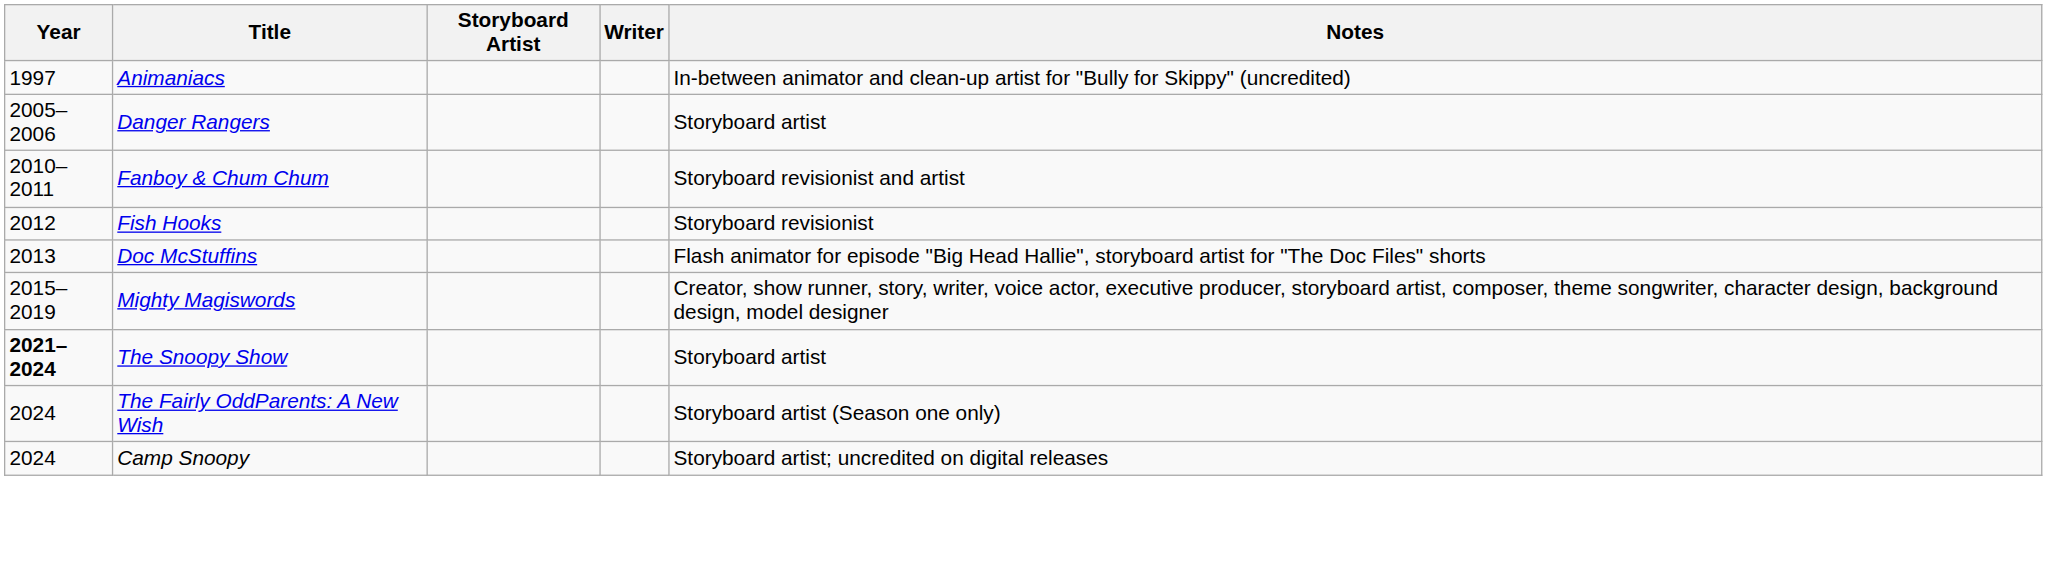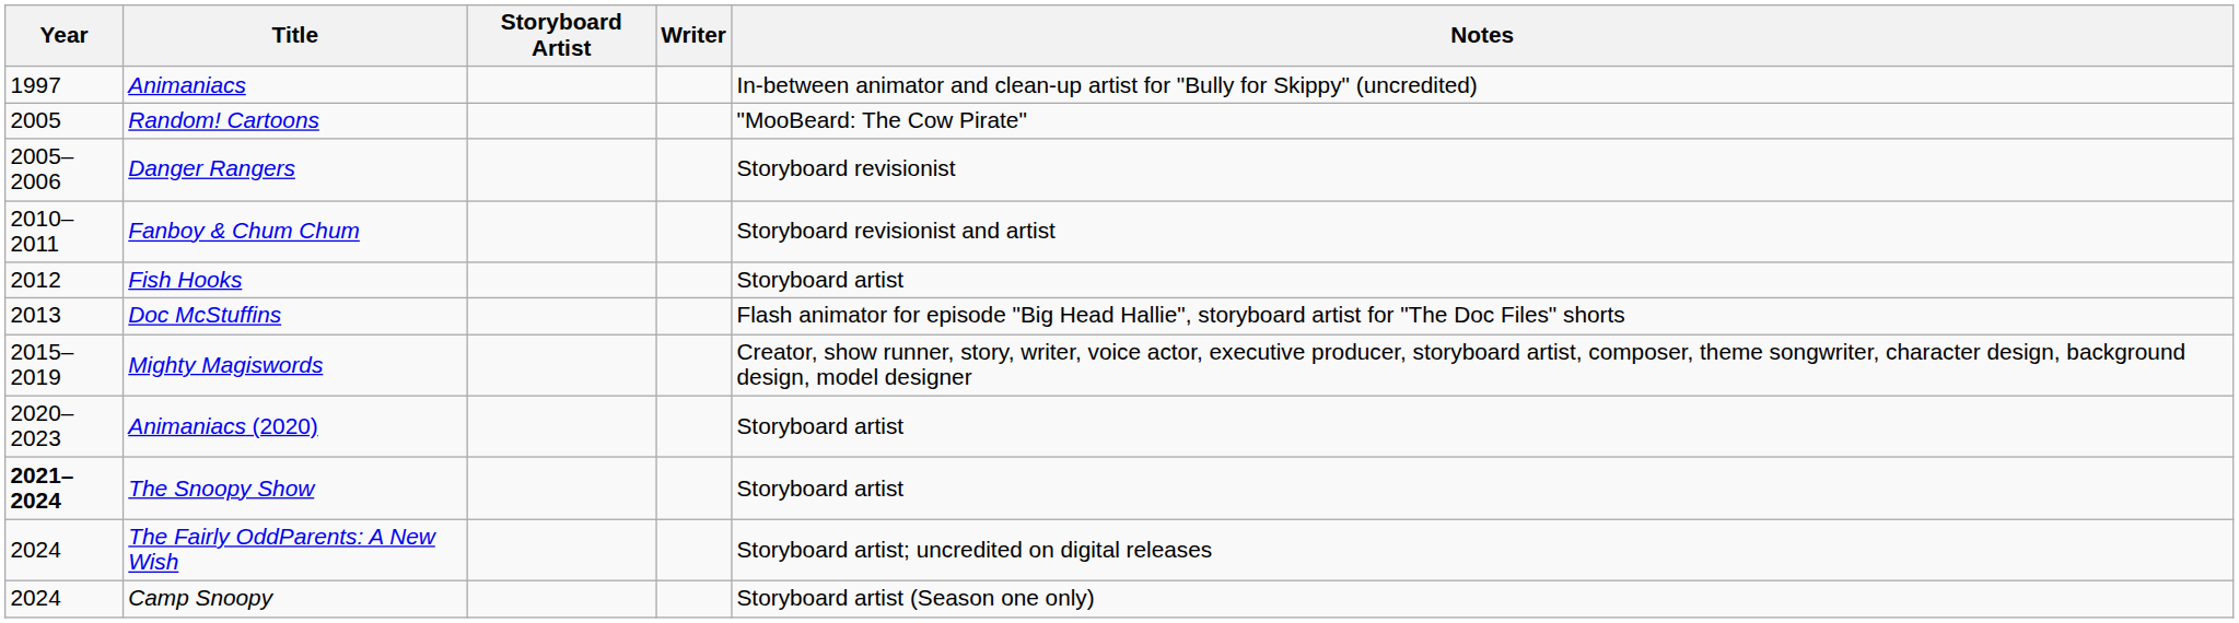 <table class="wikitable sortable">
 <tr>
 <th>Year</th>
 <th>Title</th>
 <th>Storyboard Artist</th>
 <th>Writer</th>
 <th class="unsortable">Notes</th>
 </tr>
 <tr>
 <td>1997</td>
 <td><em><a href='#'>Animaniacs</a></em></td>
 <td></td>
 <td></td>
 <td>In-between animator and clean-up artist for "Bully for Skippy" (uncredited)</td>
 </tr>
 <tr>
+<td>2005</td>
+<td><em><a href='#'>Random! Cartoons</a></em></td>
+<td></td>
+<td></td>
+<td>"MooBeard: The Cow Pirate"</td>
+</tr>
+<tr>
 <td>2005–2006</td>
 <td><em><a href='#'>Danger Rangers</a></em></td>
 <td></td>
 <td></td>
-<td>Storyboard artist</td>
+<td>Storyboard revisionist</td>
 </tr>
 <tr>
 <td>2010–2011</td>
 <td><em><a href='#'>Fanboy & Chum Chum</a></em></td>
 <td></td>
 <td></td>
 <td>Storyboard revisionist and artist</td>
 </tr>
 <tr>
 <td>2012</td>
 <td><em><a href='#'>Fish Hooks</a></em></td>
 <td></td>
 <td></td>
-<td>Storyboard revisionist</td>
+<td>Storyboard artist</td>
 </tr>
 <tr>
 <td>2013</td>
 <td><em><a href='#'>Doc McStuffins</a></em></td>
 <td></td>
 <td></td>
 <td>Flash animator for episode "Big Head Hallie", storyboard artist for "The Doc Files" shorts</td>
 </tr>
 <tr>
 <td>2015–2019</td>
 <td><em><a href='#'>Mighty Magiswords</a></em></td>
 <td></td>
 <td></td>
 <td>Creator, show runner, story, writer, voice actor, executive producer, storyboard artist, composer, theme songwriter, character design, background design, model designer</td>
 </tr>
 <tr>
+<td>2020–2023</td>
+<td><a href='#'><em>Animaniacs</em> (2020)</a></td>
+<td></td>
+<td></td>
+<td>Storyboard artist</td>
+</tr>
+<tr>
 <td><strong>2021–2024</strong></td>
 <td><em><a href='#'>The Snoopy Show</a></em></td>
 <td></td>
 <td></td>
 <td>Storyboard artist</td>
 </tr>
 <tr>
 <td>2024</td>
 <td><em><a href='#'>The Fairly OddParents: A New Wish</a></em></td>
 <td></td>
 <td></td>
-<td>Storyboard artist (Season one only)</td>
+<td>Storyboard artist; uncredited on digital releases</td>
 </tr>
 <tr>
 <td>2024</td>
 <td><em>Camp Snoopy</em></td>
 <td></td>
 <td></td>
-<td>Storyboard artist; uncredited on digital releases</td>
+<td>Storyboard artist (Season one only)</td>
 </tr>
 </table>
